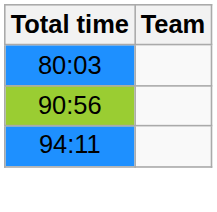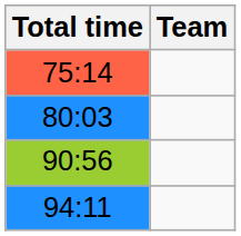 <table class="wikitable" style="text-align:center;">
 <tr>
 <th>Total time</th>
 <th>Team</th>
+</tr>
+<tr>
+<td style="background-color:#FF6347">75:14</td>
+<td style="text-align:left;"></td>
 </tr>
 <tr>
 <td style="background-color:#1E90FF">80:03</td>
 <td style="text-align:left;"></td>
 </tr>
 <tr>
 <td style="background-color:#9ACD32">90:56</td>
 <td style="text-align:left;"></td>
 </tr>
 <tr>
 <td style="background-color:#1E90FF">94:11</td>
 <td style="text-align:left;"></td>
 </tr>
 </table>
